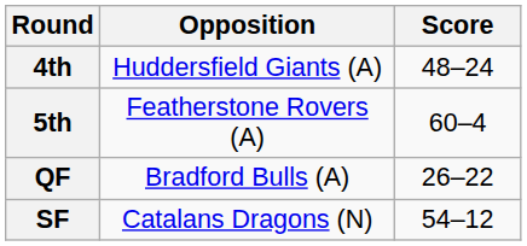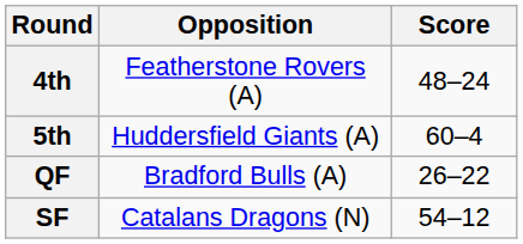 <table class="wikitable plainrowheaders" style="text-align:center;margin:0">
 <tr>
 <th scope="col" style="width:25px">Round</th>
 <th scope="col" style="width:175px">Opposition</th>
 <th scope="col" style="width:70px">Score</th>
 </tr>
 <tr>
 <th scope=row style="text-align:center">4th</th>
-<td> <a href='#'>Huddersfield Giants</a> (A)</td>
+<td> <a href='#'>Featherstone Rovers</a> (A)</td>
 <td>48–24</td>
 </tr>
 <tr>
 <th scope=row style="text-align:center">5th</th>
-<td> <a href='#'>Featherstone Rovers</a> (A)</td>
+<td> <a href='#'>Huddersfield Giants</a> (A)</td>
 <td>60–4</td>
 </tr>
 <tr>
 <th scope=row style="text-align:center">QF</th>
 <td> <a href='#'>Bradford Bulls</a> (A)</td>
 <td>26–22</td>
 </tr>
 <tr>
 <th scope=row style="text-align:center">SF</th>
 <td> <a href='#'>Catalans Dragons</a> (N)</td>
 <td>54–12</td>
 </tr>
 </table>
